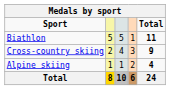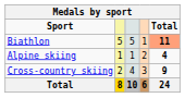 <table class="wikitable" style="font-size:85%;float:right;clear:right;margin-left:1em;">
 <tr style="background:#efefef;">
 <th colspan=5>Medals by sport</th>
 </tr>
 <tr align=center>
 <td><strong>Sport</strong></td>
 <td bgcolor=#f7f6a8></td>
 <td bgcolor=#dce5e5></td>
 <td bgcolor=#ffdab9></td>
 <td><strong>Total</strong></td>
 </tr>
 <tr align=center>
 <td align=left><a href='#'>Biathlon</a></td>
 <td style="background:#F7F6A8;">5</td>
 <td style="background:#DCE5E5;">5</td>
 <td style="background:#FFDAB9;">1</td>
-<td><strong>11</strong></td>
+<td style="background: lightsalmon;"><strong>11</strong></td>
+</tr>
+<tr align=center>
+<td align=left><a href='#'>Alpine skiing</a></td>
+<td style="background:#F7F6A8;">1</td>
+<td style="background:#DCE5E5;">1</td>
+<td style="background:#FFDAB9;">2</td>
+<td><strong>4</strong></td>
 </tr>
 <tr align=center>
 <td align=left><a href='#'>Cross-country skiing</a></td>
 <td style="background:#F7F6A8;">2</td>
 <td style="background:#DCE5E5;">4</td>
 <td style="background:#FFDAB9;">3</td>
 <td><strong>9</strong></td>
 </tr>
 <tr align=center>
-<td align=left><a href='#'>Alpine skiing</a></td>
-<td style="background:#F7F6A8;">1</td>
-<td style="background:#DCE5E5;">1</td>
-<td style="background:#FFDAB9;">2</td>
-<td><strong>4</strong></td>
-</tr>
-<tr align=center>
 <th>Total</th>
 <th style="background:gold;">8</th>
 <th style="background:silver;">10</th>
 <th style="background:#c96;">6</th>
 <th>24</th>
 </tr>
 </table>
